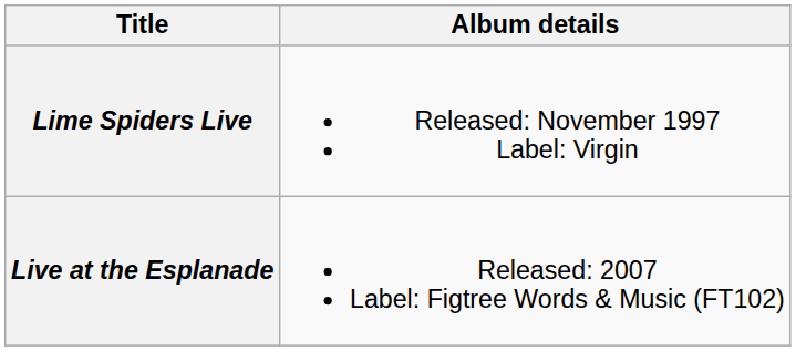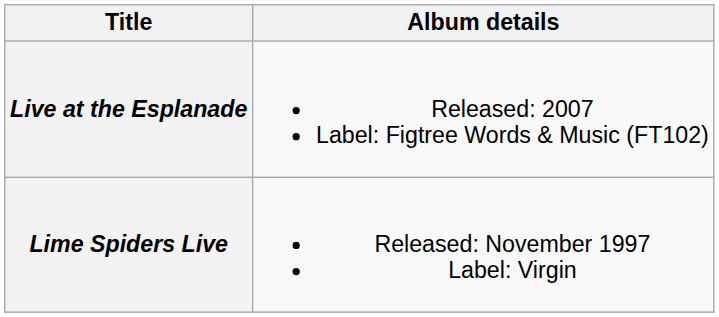 <table class="wikitable plainrowheaders" style="text-align:center">
 <tr>
 <th>Title</th>
 <th>Album details</th>
 </tr>
 <tr>
+<th scope="row"><em>Live at the Esplanade</em></th>
+<td><br><ul><li>Released: 2007</li><li>Label: Figtree Words & Music (FT102)</li></ul></td>
+</tr>
+<tr>
 <th scope="row"><em>Lime Spiders Live</em></th>
 <td><br><ul><li>Released: November 1997</li><li>Label: Virgin</li></ul></td>
 </tr>
-<tr>
-<th scope="row"><em>Live at the Esplanade</em></th>
-<td><br><ul><li>Released: 2007</li><li>Label: Figtree Words & Music (FT102)</li></ul></td>
-</tr>
 </table>
